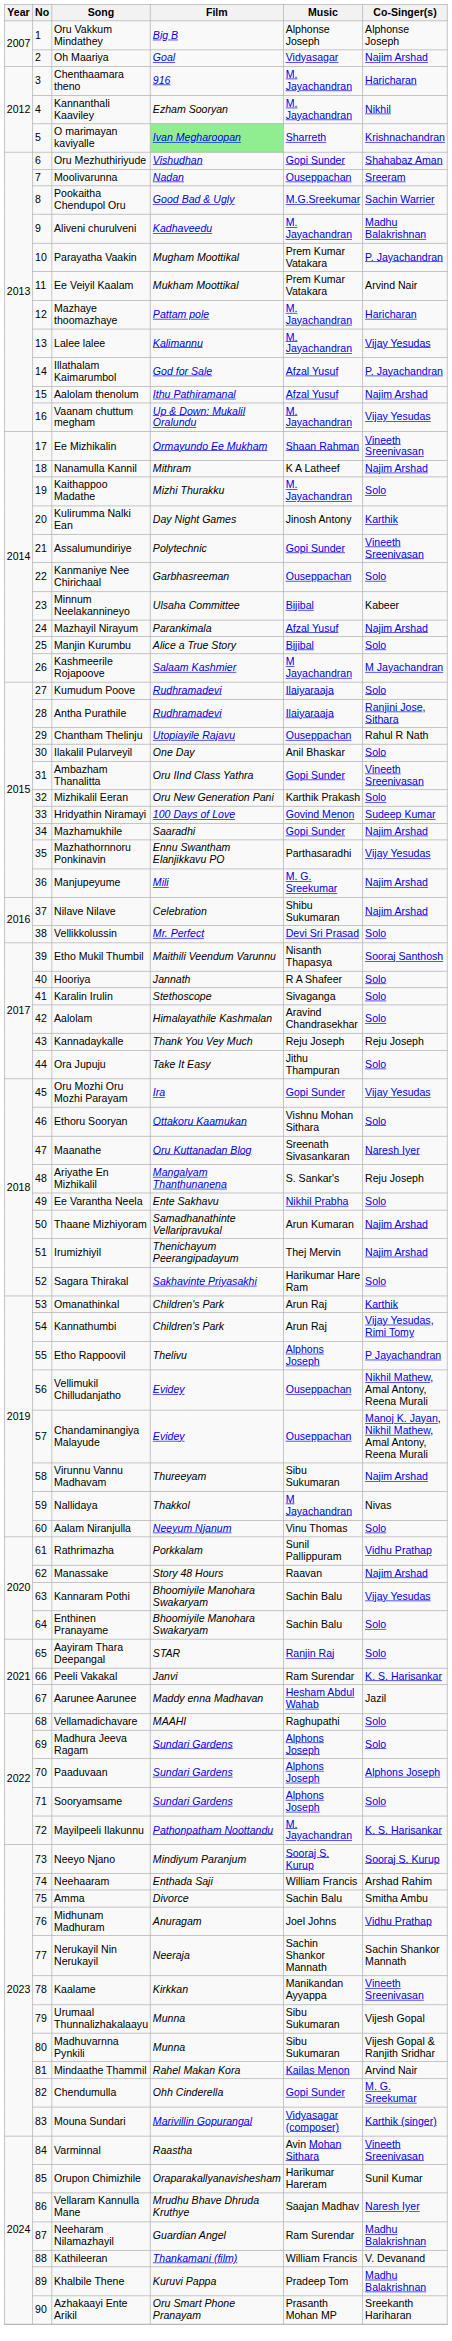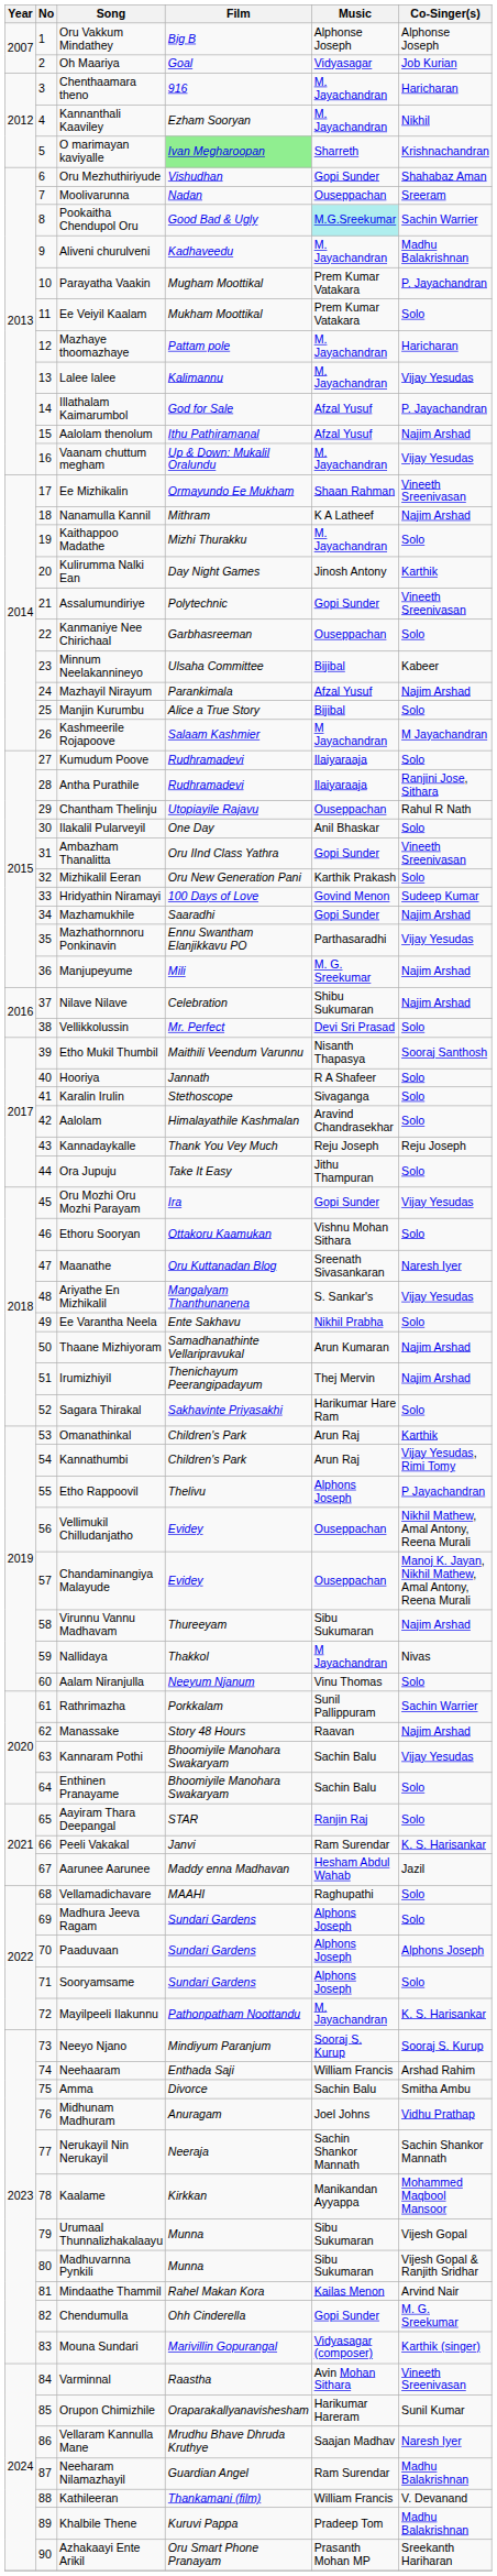 <table class = "sortable wikitable">
 <tr>
 <th>Year</th>
 <th><strong>No</strong></th>
 <th>Song</th>
 <th>Film</th>
 <th>Music</th>
 <th>Co-Singer(s)</th>
 </tr>
 <tr>
 <td rowspan="2">2007</td>
 <td>1</td>
 <td>Oru Vakkum Mindathey</td>
 <td><a href='#'><em>Big B</em></a></td>
 <td>Alphonse Joseph</td>
 <td>Alphonse Joseph</td>
 </tr>
 <tr>
 <td>2</td>
 <td>Oh Maariya</td>
 <td><a href='#'><em>Goal</em></a></td>
 <td><a href='#'>Vidyasagar</a></td>
-<td><a href='#'>Najim Arshad</a></td>
+<td><a href='#'>Job Kurian</a></td>
 </tr>
 <tr>
 <td rowspan="3">2012</td>
 <td>3</td>
 <td>Chenthaamara theno</td>
 <td><a href='#'><em>916</em></a></td>
 <td><a href='#'>M. Jayachandran</a></td>
 <td><a href='#'>Haricharan</a></td>
 </tr>
 <tr>
 <td>4</td>
 <td>Kannanthali Kaaviley</td>
 <td><em>Ezham Sooryan</em></td>
 <td><a href='#'>M. Jayachandran</a></td>
 <td><a href='#'>Nikhil</a></td>
 </tr>
 <tr>
 <td>5</td>
 <td>O marimayan kaviyalle</td>
 <td style="background: lightgreen;"><em><a href='#'>Ivan Megharoopan</a></em></td>
 <td><a href='#'>Sharreth</a></td>
 <td><a href='#'>Krishnachandran</a></td>
 </tr>
 <tr>
 <td rowspan="11">2013</td>
 <td>6</td>
 <td>Oru Mezhuthiriyude</td>
 <td><em><a href='#'>Vishudhan</a></em></td>
 <td><a href='#'>Gopi Sunder</a></td>
 <td><a href='#'>Shahabaz Aman</a></td>
 </tr>
 <tr>
 <td>7</td>
 <td>Moolivarunna</td>
 <td><em><a href='#'>Nadan</a></em></td>
 <td><a href='#'>Ouseppachan</a></td>
 <td><a href='#'>Sreeram</a></td>
 </tr>
 <tr>
 <td>8</td>
 <td>Pookaitha Chendupol Oru</td>
 <td><em><a href='#'>Good Bad & Ugly</a></em></td>
-<td><a href='#'>M.G.Sreekumar</a></td>
+<td style="background: paleturquoise;"><a href='#'>M.G.Sreekumar</a></td>
 <td><a href='#'>Sachin Warrier</a></td>
 </tr>
 <tr>
 <td>9</td>
 <td>Aliveni churulveni</td>
 <td><em><a href='#'>Kadhaveedu</a></em></td>
 <td><a href='#'>M. Jayachandran</a></td>
 <td><a href='#'>Madhu Balakrishnan</a></td>
 </tr>
 <tr>
 <td>10</td>
 <td>Parayatha Vaakin</td>
 <td><em>Mugham Moottikal</em></td>
 <td>Prem Kumar Vatakara</td>
 <td><a href='#'>P. Jayachandran</a></td>
 </tr>
 <tr>
 <td>11</td>
 <td>Ee Veiyil Kaalam</td>
 <td><em>Mukham Moottikal</em></td>
 <td>Prem Kumar Vatakara</td>
-<td>Arvind  Nair</td>
+<td><a href='#'>Solo</a></td>
 </tr>
 <tr>
 <td>12</td>
 <td>Mazhaye thoomazhaye</td>
 <td><a href='#'><em>Pattam pole</em></a></td>
 <td><a href='#'>M. Jayachandran</a></td>
 <td><a href='#'>Haricharan</a></td>
 </tr>
 <tr>
 <td>13</td>
 <td>Lalee lalee</td>
 <td><em><a href='#'>Kalimannu</a></em></td>
 <td><a href='#'>M. Jayachandran</a></td>
 <td><a href='#'>Vijay Yesudas</a></td>
 </tr>
 <tr>
 <td>14</td>
 <td>Illathalam Kaimarumbol</td>
 <td><em><a href='#'>God for Sale</a></em></td>
 <td><a href='#'>Afzal Yusuf</a></td>
 <td><a href='#'>P. Jayachandran</a></td>
 </tr>
 <tr>
 <td>15</td>
 <td>Aalolam thenolum</td>
 <td><em><a href='#'>Ithu Pathiramanal</a></em></td>
 <td><a href='#'>Afzal Yusuf</a></td>
 <td><a href='#'>Najim Arshad</a></td>
 </tr>
 <tr>
 <td>16</td>
 <td>Vaanam chuttum megham</td>
 <td><em><a href='#'>Up & Down: Mukalil Oralundu</a></em></td>
 <td><a href='#'>M. Jayachandran</a></td>
 <td><a href='#'>Vijay Yesudas</a></td>
 </tr>
 <tr>
 <td rowspan="10">2014</td>
 <td>17</td>
 <td>Ee Mizhikalin</td>
 <td><em><a href='#'>Ormayundo Ee Mukham</a></em></td>
 <td><a href='#'>Shaan Rahman</a></td>
 <td><a href='#'>Vineeth Sreenivasan</a></td>
 </tr>
 <tr>
 <td>18</td>
 <td>Nanamulla Kannil</td>
 <td><em>Mithram</em></td>
 <td>K A Latheef</td>
 <td><a href='#'>Najim Arshad</a></td>
 </tr>
 <tr>
 <td>19</td>
 <td>Kaithappoo Madathe</td>
 <td><em>Mizhi Thurakku</em></td>
 <td><a href='#'>M. Jayachandran</a></td>
 <td><a href='#'>Solo</a></td>
 </tr>
 <tr>
 <td>20</td>
 <td>Kulirumma Nalki Ean</td>
 <td><em>Day Night Games</em></td>
 <td>Jinosh Antony</td>
 <td><a href='#'>Karthik</a></td>
 </tr>
 <tr>
 <td>21</td>
 <td>Assalumundiriye</td>
 <td><em>Polytechnic</em></td>
 <td><a href='#'>Gopi Sunder</a></td>
 <td><a href='#'>Vineeth Sreenivasan</a></td>
 </tr>
 <tr>
 <td>22</td>
 <td>Kanmaniye Nee Chirichaal</td>
 <td><em>Garbhasreeman</em></td>
 <td><a href='#'>Ouseppachan</a></td>
 <td><a href='#'>Solo</a></td>
 </tr>
 <tr>
 <td>23</td>
 <td>Minnum Neelakannineyo</td>
 <td><em>Ulsaha Committee</em></td>
 <td><a href='#'>Bijibal</a></td>
 <td>Kabeer</td>
 </tr>
 <tr>
 <td>24</td>
 <td>Mazhayil Nirayum</td>
 <td><em>Parankimala</em></td>
 <td><a href='#'>Afzal Yusuf</a></td>
 <td><a href='#'>Najim Arshad</a></td>
 </tr>
 <tr>
 <td>25</td>
 <td>Manjin Kurumbu</td>
 <td><em>Alice a True Story</em></td>
 <td><a href='#'>Bijibal</a></td>
 <td><a href='#'>Solo</a></td>
 </tr>
 <tr>
 <td>26</td>
 <td>Kashmeerile Rojapoove</td>
 <td><em><a href='#'>Salaam Kashmier</a></em></td>
 <td><a href='#'>M Jayachandran</a></td>
 <td><a href='#'>M Jayachandran</a></td>
 </tr>
 <tr>
 <td rowspan="10">2015</td>
 <td>27</td>
 <td>Kumudum Poove</td>
 <td><a href='#'><em>Rudhramadevi</em></a></td>
 <td><a href='#'>Ilaiyaraaja</a></td>
 <td><a href='#'>Solo</a></td>
 </tr>
 <tr>
 <td>28</td>
 <td>Antha Purathile</td>
 <td><a href='#'><em>Rudhramadevi</em></a></td>
 <td><a href='#'>Ilaiyaraaja</a></td>
 <td><a href='#'>Ranjini Jose</a>, <a href='#'>Sithara</a></td>
 </tr>
 <tr>
 <td>29</td>
 <td>Chantham Thelinju</td>
 <td><em><a href='#'>Utopiayile Rajavu</a></em></td>
 <td><a href='#'>Ouseppachan</a></td>
 <td>Rahul R Nath</td>
 </tr>
 <tr>
 <td>30</td>
 <td>Ilakalil Pularveyil</td>
 <td><em>One Day</em></td>
 <td>Anil Bhaskar</td>
 <td><a href='#'>Solo</a></td>
 </tr>
 <tr>
 <td>31</td>
 <td>Ambazham Thanalitta</td>
 <td><em>Oru IInd Class Yathra</em></td>
 <td><a href='#'>Gopi Sunder</a></td>
 <td><a href='#'>Vineeth Sreenivasan</a></td>
 </tr>
 <tr>
 <td>32</td>
 <td>Mizhikalil Eeran</td>
 <td><em>Oru New Generation Pani</em></td>
 <td>Karthik Prakash</td>
 <td><a href='#'>Solo</a></td>
 </tr>
 <tr>
 <td>33</td>
 <td>Hridyathin Niramayi</td>
 <td><em><a href='#'>100 Days of Love</a></em></td>
 <td><a href='#'>Govind Menon</a></td>
 <td><a href='#'>Sudeep Kumar</a></td>
 </tr>
 <tr>
 <td>34</td>
 <td>Mazhamukhile</td>
 <td><em>Saaradhi</em></td>
 <td><a href='#'>Gopi Sunder</a></td>
 <td><a href='#'>Najim Arshad</a></td>
 </tr>
 <tr>
 <td>35</td>
 <td>Mazhathornnoru Ponkinavin</td>
 <td><em>Ennu Swantham Elanjikkavu PO</em></td>
 <td>Parthasaradhi</td>
 <td><a href='#'>Vijay Yesudas</a></td>
 </tr>
 <tr>
 <td>36</td>
 <td>Manjupeyume</td>
 <td><a href='#'><em>Mili</em></a></td>
 <td><a href='#'>M. G. Sreekumar</a></td>
 <td><a href='#'>Najim Arshad</a></td>
 </tr>
 <tr>
 <td rowspan="2">2016</td>
 <td>37</td>
 <td>Nilave Nilave</td>
 <td><em>Celebration</em></td>
 <td>Shibu Sukumaran</td>
 <td><a href='#'>Najim Arshad</a></td>
 </tr>
 <tr>
 <td>38</td>
 <td>Vellikkolussin</td>
 <td><a href='#'><em>Mr. Perfect</em></a></td>
 <td><a href='#'>Devi Sri Prasad</a></td>
 <td><a href='#'>Solo</a></td>
 </tr>
 <tr>
 <td rowspan="6">2017</td>
 <td>39</td>
 <td>Etho Mukil Thumbil</td>
 <td><em>Maithili Veendum Varunnu</em></td>
 <td>Nisanth Thapasya</td>
 <td><a href='#'>Sooraj Santhosh</a></td>
 </tr>
 <tr>
 <td>40</td>
 <td>Hooriya</td>
 <td><em>Jannath</em></td>
 <td>R A Shafeer</td>
 <td><a href='#'>Solo</a></td>
 </tr>
 <tr>
 <td>41</td>
 <td>Karalin Irulin</td>
 <td><em>Stethoscope</em></td>
 <td>Sivaganga</td>
 <td><a href='#'>Solo</a></td>
 </tr>
 <tr>
 <td>42</td>
 <td>Aalolam</td>
 <td><em>Himalayathile Kashmalan</em></td>
 <td>Aravind Chandrasekhar</td>
 <td><a href='#'>Solo</a></td>
 </tr>
 <tr>
 <td>43</td>
 <td>Kannadaykalle</td>
 <td><em>Thank You Vey Much</em></td>
 <td>Reju Joseph</td>
 <td>Reju Joseph</td>
 </tr>
 <tr>
 <td>44</td>
 <td>Ora Jupuju</td>
 <td><em>Take It Easy</em></td>
 <td>Jithu Thampuran</td>
 <td><a href='#'>Solo</a></td>
 </tr>
 <tr>
 <td rowspan="8">2018</td>
 <td>45</td>
 <td>Oru Mozhi Oru Mozhi Parayam</td>
 <td><a href='#'><em>Ira</em></a></td>
 <td><a href='#'>Gopi Sunder</a></td>
 <td><a href='#'>Vijay Yesudas</a></td>
 </tr>
 <tr>
 <td>46</td>
 <td>Ethoru Sooryan</td>
 <td><em><a href='#'>Ottakoru Kaamukan</a></em></td>
 <td>Vishnu Mohan Sithara</td>
 <td><a href='#'>Solo</a></td>
 </tr>
 <tr>
 <td>47</td>
 <td>Maanathe</td>
 <td><em><a href='#'>Oru Kuttanadan Blog</a></em></td>
 <td>Sreenath Sivasankaran</td>
 <td><a href='#'>Naresh Iyer</a></td>
 </tr>
 <tr>
 <td>48</td>
 <td>Ariyathe En Mizhikalil</td>
 <td><em><a href='#'>Mangalyam Thanthunanena</a></em></td>
 <td>S. Sankar's</td>
-<td>Reju Joseph</td>
+<td><a href='#'>Vijay Yesudas</a></td>
 </tr>
 <tr>
 <td>49</td>
 <td>Ee Varantha Neela</td>
 <td><em>Ente Sakhavu</em></td>
 <td><a href='#'>Nikhil Prabha</a></td>
 <td><a href='#'>Solo</a></td>
 </tr>
 <tr>
 <td>50</td>
 <td>Thaane Mizhiyoram</td>
 <td><em>Samadhanathinte Vellaripravukal</em></td>
 <td>Arun Kumaran</td>
 <td><a href='#'>Najim Arshad</a></td>
 </tr>
 <tr>
 <td>51</td>
 <td>Irumizhiyil</td>
 <td><em>Thenichayum Peerangipadayum</em></td>
 <td>Thej Mervin</td>
 <td><a href='#'>Najim Arshad</a></td>
 </tr>
 <tr>
 <td>52</td>
 <td>Sagara Thirakal</td>
 <td><em><a href='#'>Sakhavinte Priyasakhi</a></em></td>
 <td>Harikumar Hare Ram</td>
 <td><a href='#'>Solo</a></td>
 </tr>
 <tr>
 <td rowspan="8">2019</td>
 <td>53</td>
 <td>Omanathinkal</td>
 <td><em>Children's Park</em></td>
 <td>Arun Raj</td>
 <td><a href='#'>Karthik</a></td>
 </tr>
 <tr>
 <td>54</td>
 <td>Kannathumbi</td>
 <td><em>Children's Park</em></td>
 <td>Arun Raj</td>
 <td><a href='#'>Vijay Yesudas</a>, <a href='#'>Rimi Tomy</a></td>
 </tr>
 <tr>
 <td>55</td>
 <td>Etho Rappoovil</td>
 <td><em>Thelivu</em></td>
 <td><a href='#'>Alphons Joseph</a></td>
 <td><a href='#'>P Jayachandran</a></td>
 </tr>
 <tr>
 <td>56</td>
 <td>Vellimukil Chilludanjatho</td>
 <td><em><a href='#'>Evidey</a></em></td>
 <td><a href='#'>Ouseppachan</a></td>
 <td><a href='#'>Nikhil Mathew</a>, Amal Antony, Reena Murali</td>
 </tr>
 <tr>
 <td>57</td>
 <td>Chandaminangiya Malayude</td>
 <td><em><a href='#'>Evidey</a></em></td>
 <td><a href='#'>Ouseppachan</a></td>
 <td><a href='#'>Manoj K. Jayan</a>, <a href='#'>Nikhil Mathew</a>, Amal Antony, Reena Murali</td>
 </tr>
 <tr>
 <td>58</td>
 <td>Virunnu Vannu Madhavam</td>
 <td><em>Thureeyam</em></td>
 <td>Sibu Sukumaran</td>
 <td><a href='#'>Najim Arshad</a></td>
 </tr>
 <tr>
 <td>59</td>
 <td>Nallidaya</td>
 <td><em>Thakkol</em></td>
 <td><a href='#'>M Jayachandran</a></td>
 <td>Nivas</td>
 </tr>
 <tr>
 <td>60</td>
 <td>Aalam Niranjulla</td>
 <td><em><a href='#'>Neeyum Njanum</a></em></td>
 <td>Vinu Thomas</td>
 <td><a href='#'>Solo</a></td>
 </tr>
 <tr>
 <td rowspan="4">2020</td>
 <td>61</td>
 <td>Rathrimazha</td>
 <td><em>Porkkalam</em></td>
 <td>Sunil Pallippuram</td>
-<td><a href='#'>Vidhu Prathap</a></td>
+<td><a href='#'>Sachin Warrier</a></td>
 </tr>
 <tr>
 <td>62</td>
 <td>Manassake</td>
 <td><em>Story 48 Hours</em></td>
 <td>Raavan</td>
 <td><a href='#'>Najim Arshad</a></td>
 </tr>
 <tr>
 <td>63</td>
 <td>Kannaram Pothi</td>
 <td><em>Bhoomiyile Manohara Swakaryam</em></td>
 <td>Sachin Balu</td>
 <td><a href='#'>Vijay Yesudas</a></td>
 </tr>
 <tr>
 <td>64</td>
 <td>Enthinen Pranayame</td>
 <td><em>Bhoomiyile Manohara Swakaryam</em></td>
 <td>Sachin Balu</td>
 <td><a href='#'>Solo</a></td>
 </tr>
 <tr>
 <td rowspan="3">2021</td>
 <td>65</td>
 <td>Aayiram Thara Deepangal</td>
 <td><em>STAR</em></td>
 <td><a href='#'>Ranjin Raj</a></td>
 <td><a href='#'>Solo</a></td>
 </tr>
 <tr>
 <td>66</td>
 <td>Peeli Vakakal</td>
 <td><em>Janvi</em></td>
 <td>Ram Surendar</td>
 <td><a href='#'>K. S. Harisankar</a></td>
 </tr>
 <tr>
 <td>67</td>
 <td>Aarunee Aarunee</td>
 <td><em>Maddy enna Madhavan</em></td>
 <td><a href='#'>Hesham Abdul Wahab</a></td>
 <td>Jazil</td>
 </tr>
 <tr>
 <td rowspan="5">2022</td>
 <td>68</td>
 <td>Vellamadichavare</td>
 <td><em>MAAHI</em></td>
 <td>Raghupathi</td>
 <td><a href='#'>Solo</a></td>
 </tr>
 <tr>
 <td>69</td>
 <td>Madhura Jeeva Ragam</td>
 <td><em><a href='#'>Sundari Gardens</a></em></td>
 <td><a href='#'>Alphons Joseph</a></td>
 <td><a href='#'>Solo</a></td>
 </tr>
 <tr>
 <td>70</td>
 <td>Paaduvaan</td>
 <td><em><a href='#'>Sundari Gardens</a></em></td>
 <td><a href='#'>Alphons Joseph</a></td>
 <td><a href='#'>Alphons Joseph</a></td>
 </tr>
 <tr>
 <td>71</td>
 <td>Sooryamsame</td>
 <td><em><a href='#'>Sundari Gardens</a></em></td>
 <td><a href='#'>Alphons Joseph</a></td>
 <td><a href='#'>Solo</a></td>
 </tr>
 <tr>
 <td>72</td>
 <td>Mayilpeeli Ilakunnu</td>
 <td><em><a href='#'>Pathonpatham Noottandu</a></em></td>
 <td><a href='#'>M. Jayachandran </a></td>
 <td><a href='#'>K. S. Harisankar</a></td>
 </tr>
 <tr>
 <td rowspan="11">2023</td>
 <td>73</td>
 <td>Neeyo Njano</td>
 <td><em>Mindiyum Paranjum</em></td>
 <td><a href='#'>Sooraj S. Kurup</a></td>
 <td><a href='#'>Sooraj S. Kurup</a></td>
 </tr>
 <tr>
 <td>74</td>
 <td>Neehaaram</td>
 <td><em>Enthada Saji</em></td>
 <td>William Francis</td>
 <td>Arshad Rahim</td>
 </tr>
 <tr>
 <td>75</td>
 <td>Amma</td>
 <td><em>Divorce</em></td>
 <td>Sachin Balu</td>
 <td>Smitha Ambu</td>
 </tr>
 <tr>
 <td>76</td>
 <td>Midhunam Madhuram</td>
 <td><em>Anuragam</em></td>
 <td>Joel Johns</td>
 <td><a href='#'>Vidhu Prathap</a></td>
 </tr>
 <tr>
 <td>77</td>
 <td>Nerukayil Nin Nerukayil</td>
 <td><em>Neeraja</em></td>
 <td>Sachin Shankor Mannath</td>
 <td>Sachin Shankor Mannath</td>
 </tr>
 <tr>
 <td>78</td>
 <td>Kaalame</td>
 <td><em>Kirkkan</em></td>
 <td>Manikandan Ayyappa</td>
-<td><a href='#'>Vineeth Sreenivasan</a></td>
+<td><a href='#'>Mohammed Maqbool Mansoor</a></td>
 </tr>
 <tr>
 <td>79</td>
 <td>Urumaal Thunnalizhakalaayu</td>
 <td><em>Munna</em></td>
 <td>Sibu Sukumaran</td>
 <td>Vijesh Gopal</td>
 </tr>
 <tr>
 <td>80</td>
 <td>Madhuvarnna Pynkili</td>
 <td><em>Munna</em></td>
 <td>Sibu Sukumaran</td>
 <td>Vijesh Gopal & Ranjith Sridhar</td>
 </tr>
 <tr>
 <td>81</td>
 <td>Mindaathe Thammil</td>
 <td><em>Rahel Makan Kora</em></td>
 <td><a href='#'>Kailas Menon</a></td>
 <td>Arvind  Nair</td>
 </tr>
 <tr>
 <td>82</td>
 <td>Chendumulla</td>
 <td><em>Ohh Cinderella</em></td>
 <td><a href='#'>Gopi Sunder</a></td>
 <td><a href='#'>M. G. Sreekumar</a></td>
 </tr>
 <tr>
 <td>83</td>
 <td>Mouna Sundari</td>
 <td><em><a href='#'>Marivillin Gopurangal</a></em></td>
 <td><a href='#'>Vidyasagar (composer)</a></td>
 <td><a href='#'>Karthik (singer)</a></td>
 </tr>
 <tr>
 <td rowspan="7">2024</td>
 <td>84</td>
 <td>Varminnal</td>
 <td><em>Raastha</em></td>
 <td>Avin <a href='#'>Mohan Sithara</a></td>
 <td><a href='#'>Vineeth Sreenivasan</a></td>
 </tr>
 <tr>
 <td>85</td>
 <td>Orupon Chimizhile</td>
 <td><em>Oraparakallyanavishesham</em></td>
 <td>Harikumar Hareram</td>
 <td>Sunil Kumar</td>
 </tr>
 <tr>
 <td>86</td>
 <td>Vellaram Kannulla Mane</td>
 <td><em>Mrudhu Bhave Dhruda Kruthye</em></td>
 <td>Saajan Madhav</td>
 <td><a href='#'>Naresh Iyer</a></td>
 </tr>
 <tr>
 <td>87</td>
 <td>Neeharam Nilamazhayil</td>
 <td><em>Guardian Angel</em></td>
 <td>Ram Surendar</td>
 <td><a href='#'>Madhu Balakrishnan</a></td>
 </tr>
 <tr>
 <td>88</td>
 <td>Kathileeran</td>
 <td><em><a href='#'>Thankamani (film)</a></em></td>
 <td>William Francis</td>
 <td>V. Devanand</td>
 </tr>
 <tr>
 <td>89</td>
 <td>Khalbile Thene</td>
 <td><em>Kuruvi Pappa</em></td>
 <td>Pradeep Tom</td>
 <td><a href='#'>Madhu Balakrishnan</a></td>
 </tr>
 <tr>
 <td>90</td>
 <td>Azhakaayi Ente Arikil</td>
 <td><em>Oru Smart Phone Pranayam</em></td>
 <td>Prasanth Mohan MP</td>
 <td>Sreekanth Hariharan</td>
 </tr>
 <tr>
 </tr>
 </table>
